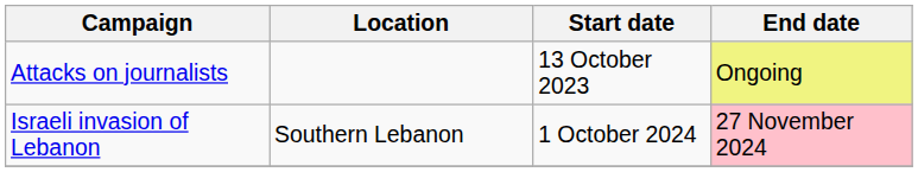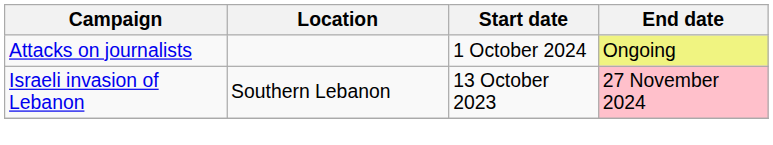 <table class="wikitable sortable" width=50%>
 <tr>
 <th width=15%>Campaign</th>
 <th width=15%>Location</th>
 <th width=10%>Start date</th>
 <th width=10%>End date</th>
 </tr>
 <tr>
 <td><a href='#'>Attacks on journalists</a></td>
 <td></td>
-<td>13 October 2023</td>
+<td>1 October 2024</td>
 <td style="background-color:#F0F481">Ongoing</td>
 </tr>
 <tr>
 <td><a href='#'>Israeli invasion of Lebanon</a></td>
 <td> Southern Lebanon</td>
-<td>1 October 2024</td>
+<td>13 October 2023</td>
 <td style="background: pink;">27 November 2024</td>
 </tr>
 <tr>
 </tr>
 </table>
